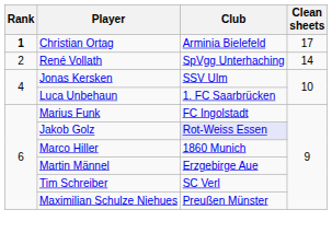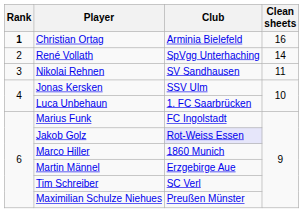 <table class="wikitable sortable" style="text-align:center">
 <tr>
 <th>Rank</th>
 <th>Player</th>
 <th>Club</th>
 <th>Clean<br>sheets</th>
 </tr>
 <tr>
 <td><strong>1</strong></td>
 <td align=left> <a href='#'>Christian Ortag</a></td>
 <td align=left><a href='#'>Arminia Bielefeld</a></td>
-<td>17</td>
+<td>16</td>
 </tr>
 <tr>
 <td>2</td>
 <td align=left> <a href='#'>René Vollath</a></td>
 <td align=left><a href='#'>SpVgg Unterhaching</a></td>
 <td>14</td>
+</tr>
+<tr>
+<td>3</td>
+<td align=left> <a href='#'>Nikolai Rehnen</a></td>
+<td align=left><a href='#'>SV Sandhausen</a></td>
+<td>11</td>
 </tr>
 <tr>
 <td rowspan=2>4</td>
 <td align=left> <a href='#'>Jonas Kersken</a></td>
 <td align=left><a href='#'>SSV Ulm</a></td>
 <td rowspan=2>10</td>
 </tr>
 <tr>
 <td align=left> <a href='#'>Luca Unbehaun</a></td>
 <td align=left><a href='#'>1. FC Saarbrücken</a></td>
 </tr>
 <tr>
 <td rowspan=6>6</td>
 <td align=left> <a href='#'>Marius Funk</a></td>
 <td align=left><a href='#'>FC Ingolstadt</a></td>
 <td rowspan=6>9</td>
 </tr>
 <tr>
 <td align=left> <a href='#'>Jakob Golz</a></td>
 <td align=left style="background: lavender;"><a href='#'>Rot-Weiss Essen</a></td>
 </tr>
 <tr>
 <td align=left> <a href='#'>Marco Hiller</a></td>
 <td align=left><a href='#'>1860 Munich</a></td>
 </tr>
 <tr>
 <td align=left> <a href='#'>Martin Männel</a></td>
 <td align=left><a href='#'>Erzgebirge Aue</a></td>
 </tr>
 <tr>
 <td align=left> <a href='#'>Tim Schreiber</a></td>
 <td align=left><a href='#'>SC Verl</a></td>
 </tr>
 <tr>
 <td align=left> <a href='#'>Maximilian Schulze Niehues</a></td>
 <td align=left><a href='#'>Preußen Münster</a></td>
 </tr>
 </table>
